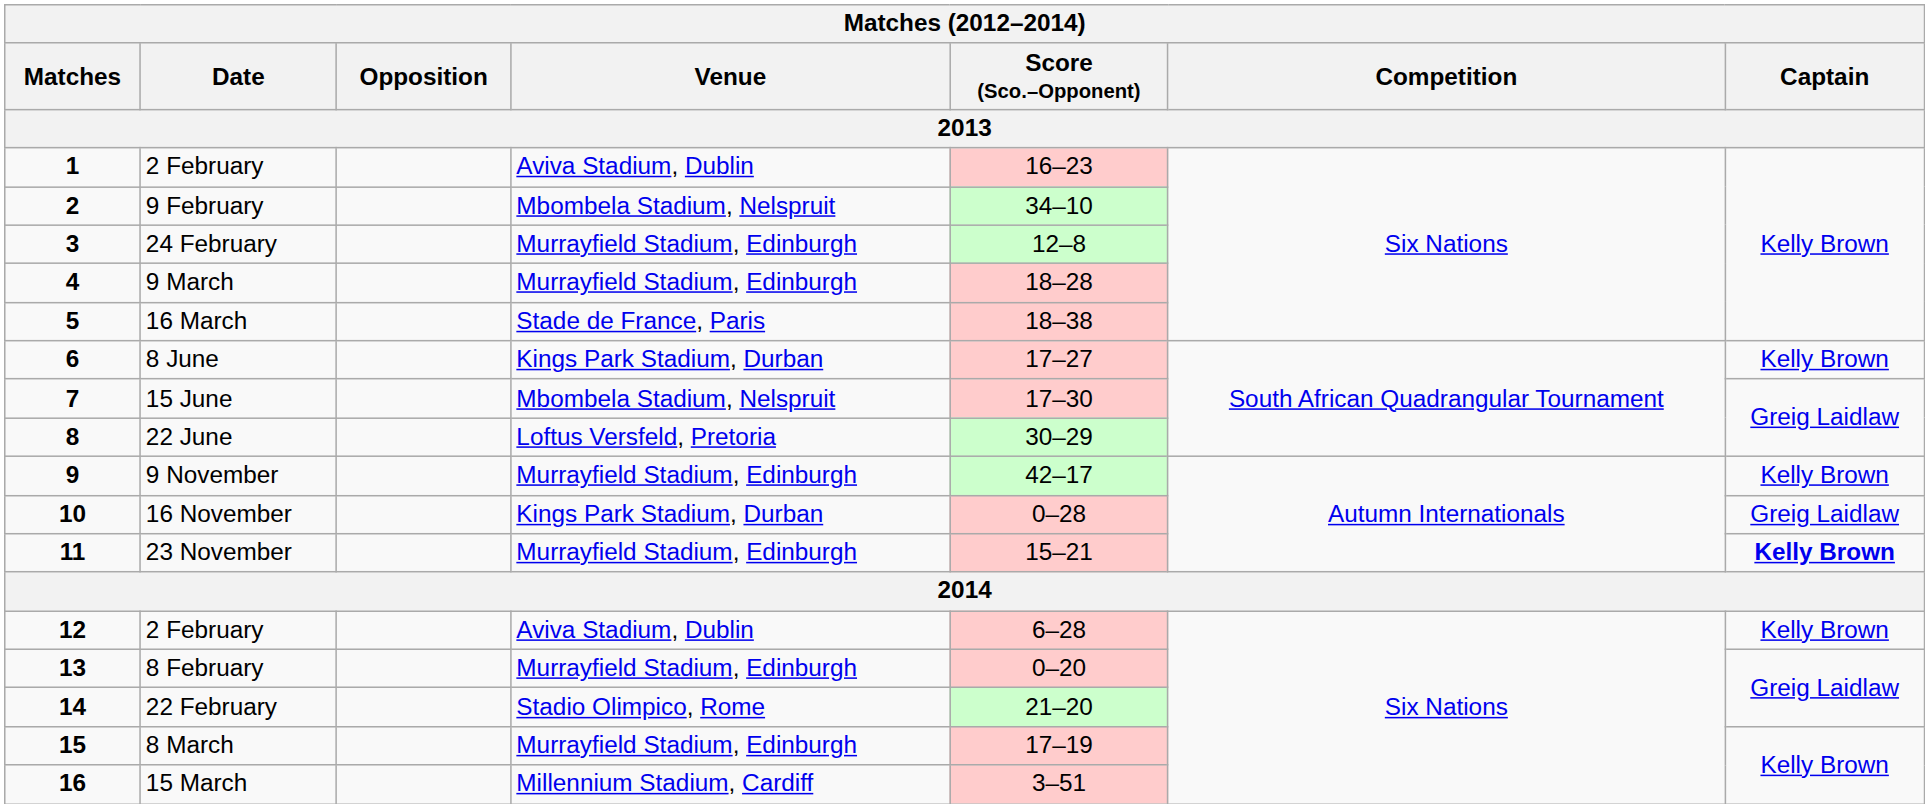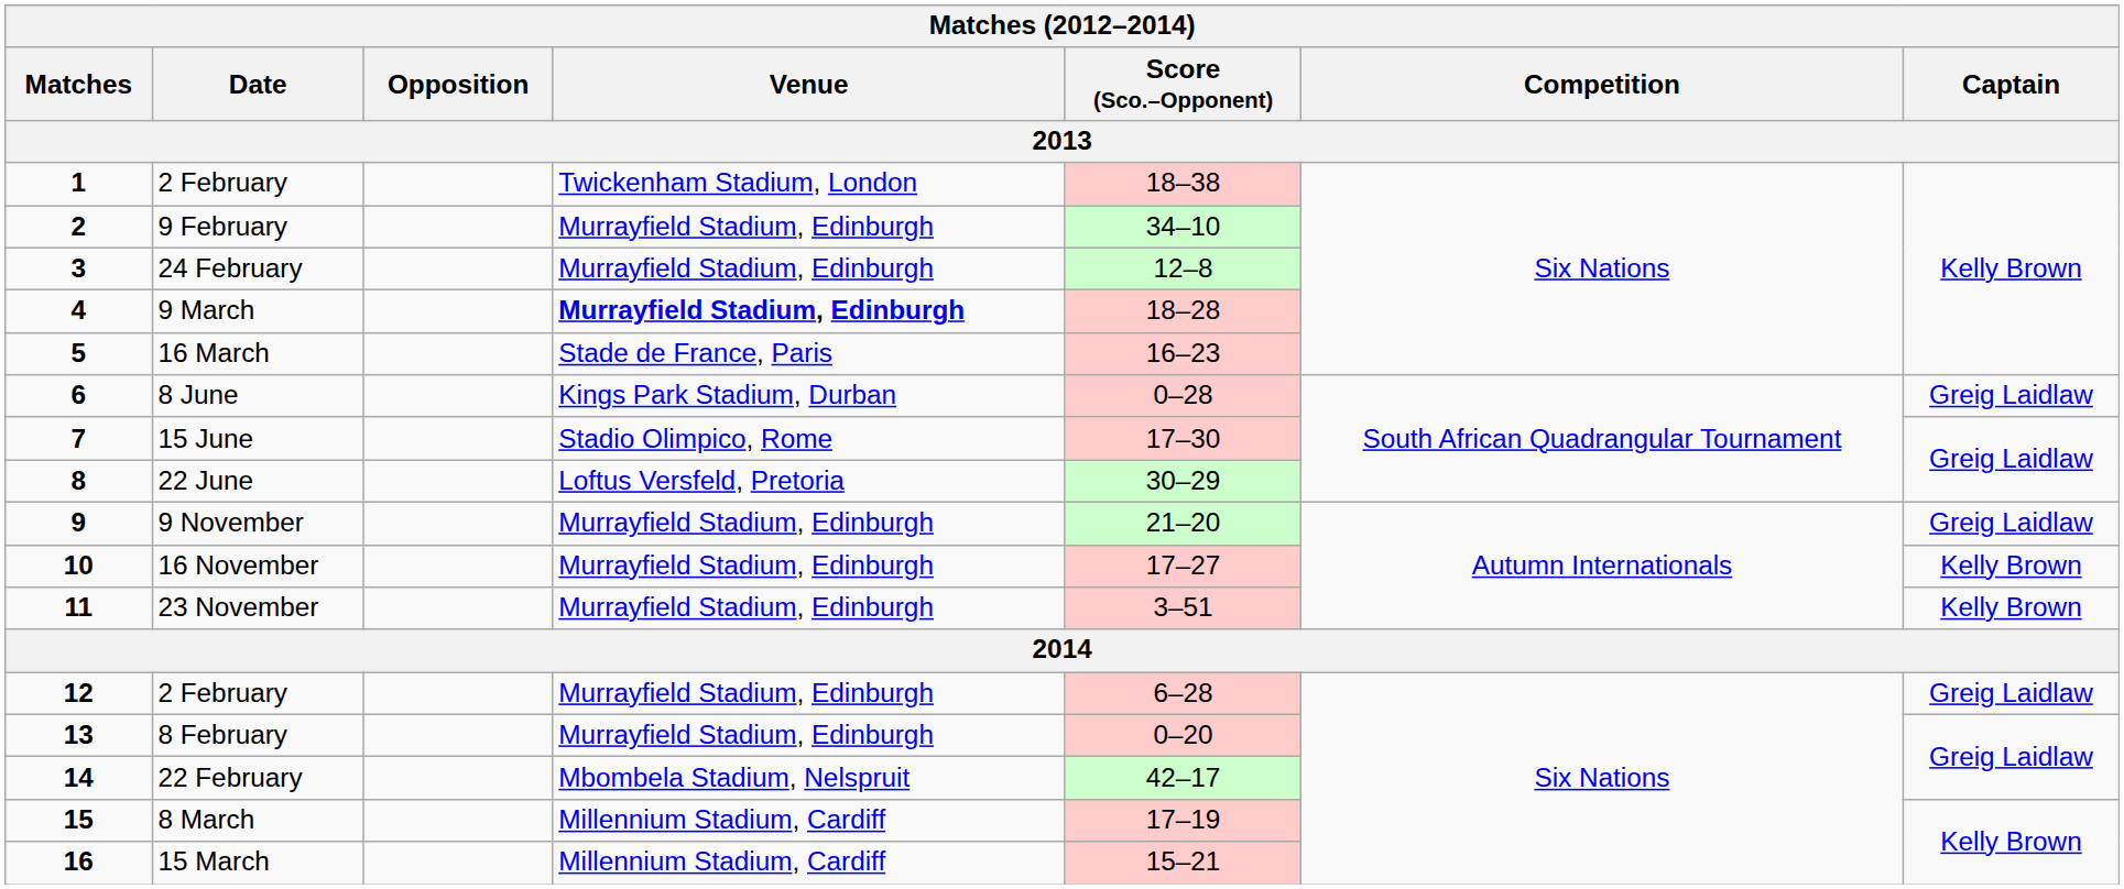 <table class="wikitable collapsible collapsed" style="width:100%">
 <tr>
 <th colspan=7>Matches (2012–2014)</th>
 </tr>
 <tr>
 <th>Matches</th>
 <th>Date</th>
 <th>Opposition</th>
 <th>Venue</th>
 <th>Score<br><small>(Sco.–Opponent)</small></th>
 <th>Competition</th>
 <th>Captain</th>
 </tr>
 <tr>
 <th colspan=7>2013</th>
 </tr>
 <tr>
 <td align=center><strong>1</strong></td>
 <td>2 February</td>
 <td></td>
-<td><a href='#'>Aviva Stadium</a>, <a href='#'>Dublin</a></td>
-<td align=center bgcolor=#FFCCCC>16–23</td>
+<td><a href='#'>Twickenham Stadium</a>, <a href='#'>London</a></td>
+<td align=center bgcolor=#FFCCCC>18–38</td>
 <td align=center rowspan=5><a href='#'>Six Nations</a></td>
 <td align=center rowspan=5><a href='#'>Kelly Brown</a></td>
 </tr>
 <tr>
 <td align=center><strong>2</strong></td>
 <td>9 February</td>
 <td></td>
-<td><a href='#'>Mbombela Stadium</a>, <a href='#'>Nelspruit</a></td>
+<td><a href='#'>Murrayfield Stadium</a>, <a href='#'>Edinburgh</a></td>
 <td align=center bgcolor=#CCFFCC>34–10</td>
 </tr>
 <tr>
 <td align=center><strong>3</strong></td>
 <td>24 February</td>
 <td></td>
 <td><a href='#'>Murrayfield Stadium</a>, <a href='#'>Edinburgh</a></td>
 <td align=center bgcolor=#CCFFCC>12–8</td>
 </tr>
 <tr>
 <td align=center><strong>4</strong></td>
 <td>9 March</td>
 <td></td>
-<td><a href='#'>Murrayfield Stadium</a>, <a href='#'>Edinburgh</a></td>
+<td><strong><a href='#'>Murrayfield Stadium</a>, <a href='#'>Edinburgh</a></strong></td>
 <td align=center bgcolor=#FFCCCC>18–28</td>
 </tr>
 <tr>
 <td align=center><strong>5</strong></td>
 <td>16 March</td>
 <td></td>
 <td><a href='#'>Stade de France</a>, <a href='#'>Paris</a></td>
-<td align=center bgcolor=#FFCCCC>18–38</td>
+<td align=center bgcolor=#FFCCCC>16–23</td>
 </tr>
 <tr>
 <td align=center><strong>6</strong></td>
 <td>8 June</td>
 <td></td>
 <td><a href='#'>Kings Park Stadium</a>, <a href='#'>Durban</a></td>
-<td align=center bgcolor=#FFCCCC>17–27</td>
+<td align=center bgcolor=#FFCCCC>0–28</td>
 <td align=center rowspan=3><a href='#'>South African Quadrangular Tournament</a></td>
-<td align=center><a href='#'>Kelly Brown</a></td>
+<td align=center><a href='#'>Greig Laidlaw</a></td>
 </tr>
 <tr>
 <td align=center><strong>7</strong></td>
 <td>15 June</td>
 <td></td>
-<td><a href='#'>Mbombela Stadium</a>, <a href='#'>Nelspruit</a></td>
+<td><a href='#'>Stadio Olimpico</a>, <a href='#'>Rome</a></td>
 <td align=center bgcolor=#FFCCCC>17–30</td>
 <td align=center rowspan=2><a href='#'>Greig Laidlaw</a></td>
 </tr>
 <tr>
 <td align=center><strong>8</strong></td>
 <td>22 June</td>
 <td></td>
 <td><a href='#'>Loftus Versfeld</a>, <a href='#'>Pretoria</a></td>
 <td align=center bgcolor=#CCFFCC>30–29</td>
 </tr>
 <tr>
 <td align=center><strong>9</strong></td>
 <td>9 November</td>
 <td></td>
 <td><a href='#'>Murrayfield Stadium</a>, <a href='#'>Edinburgh</a></td>
-<td align=center bgcolor=#CCFFCC>42–17</td>
+<td align=center bgcolor=#CCFFCC>21–20</td>
 <td align=center rowspan=3><a href='#'>Autumn Internationals</a></td>
-<td align=center><a href='#'>Kelly Brown</a></td>
+<td align=center><a href='#'>Greig Laidlaw</a></td>
 </tr>
 <tr>
 <td align=center><strong>10</strong></td>
 <td>16 November</td>
 <td></td>
-<td><a href='#'>Kings Park Stadium</a>, <a href='#'>Durban</a></td>
-<td align=center bgcolor=#FFCCCC>0–28</td>
-<td align=center><a href='#'>Greig Laidlaw</a></td>
+<td><a href='#'>Murrayfield Stadium</a>, <a href='#'>Edinburgh</a></td>
+<td align=center bgcolor=#FFCCCC>17–27</td>
+<td align=center><a href='#'>Kelly Brown</a></td>
 </tr>
 <tr>
 <td align=center><strong>11</strong></td>
 <td>23 November</td>
 <td></td>
 <td><a href='#'>Murrayfield Stadium</a>, <a href='#'>Edinburgh</a></td>
-<td align=center bgcolor=#FFCCCC>15–21</td>
-<td align=center><strong><a href='#'>Kelly Brown</a></strong></td>
+<td align=center bgcolor=#FFCCCC>3–51</td>
+<td align=center><a href='#'>Kelly Brown</a></td>
 </tr>
 <tr>
 <th colspan=7>2014</th>
 </tr>
 <tr>
 <td align=center><strong>12</strong></td>
 <td>2 February</td>
 <td></td>
-<td><a href='#'>Aviva Stadium</a>, <a href='#'>Dublin</a></td>
+<td><a href='#'>Murrayfield Stadium</a>, <a href='#'>Edinburgh</a></td>
 <td align=center bgcolor=#FFCCCC>6–28</td>
 <td align=center rowspan=5><a href='#'>Six Nations</a></td>
-<td align=center><a href='#'>Kelly Brown</a></td>
+<td align=center><a href='#'>Greig Laidlaw</a></td>
 </tr>
 <tr>
 <td align=center><strong>13</strong></td>
 <td>8 February</td>
 <td></td>
 <td><a href='#'>Murrayfield Stadium</a>, <a href='#'>Edinburgh</a></td>
 <td align=center bgcolor=#FFCCCC>0–20</td>
 <td align=center rowspan=2><a href='#'>Greig Laidlaw</a></td>
 </tr>
 <tr>
 <td align=center><strong>14</strong></td>
 <td>22 February</td>
 <td></td>
-<td><a href='#'>Stadio Olimpico</a>, <a href='#'>Rome</a></td>
-<td align=center bgcolor=#CCFFCC>21–20</td>
+<td><a href='#'>Mbombela Stadium</a>, <a href='#'>Nelspruit</a></td>
+<td align=center bgcolor=#CCFFCC>42–17</td>
 </tr>
 <tr>
 <td align=center><strong>15</strong></td>
 <td>8 March</td>
 <td></td>
-<td><a href='#'>Murrayfield Stadium</a>, <a href='#'>Edinburgh</a></td>
+<td><a href='#'>Millennium Stadium</a>, <a href='#'>Cardiff</a></td>
 <td align=center bgcolor=#FFCCCC>17–19</td>
 <td align=center rowspan=2><a href='#'>Kelly Brown</a></td>
 </tr>
 <tr>
 <td align=center><strong>16</strong></td>
 <td>15 March</td>
 <td></td>
 <td><a href='#'>Millennium Stadium</a>, <a href='#'>Cardiff</a></td>
-<td align=center bgcolor=#FFCCCC>3–51</td>
+<td align=center bgcolor=#FFCCCC>15–21</td>
 </tr>
 </table>
